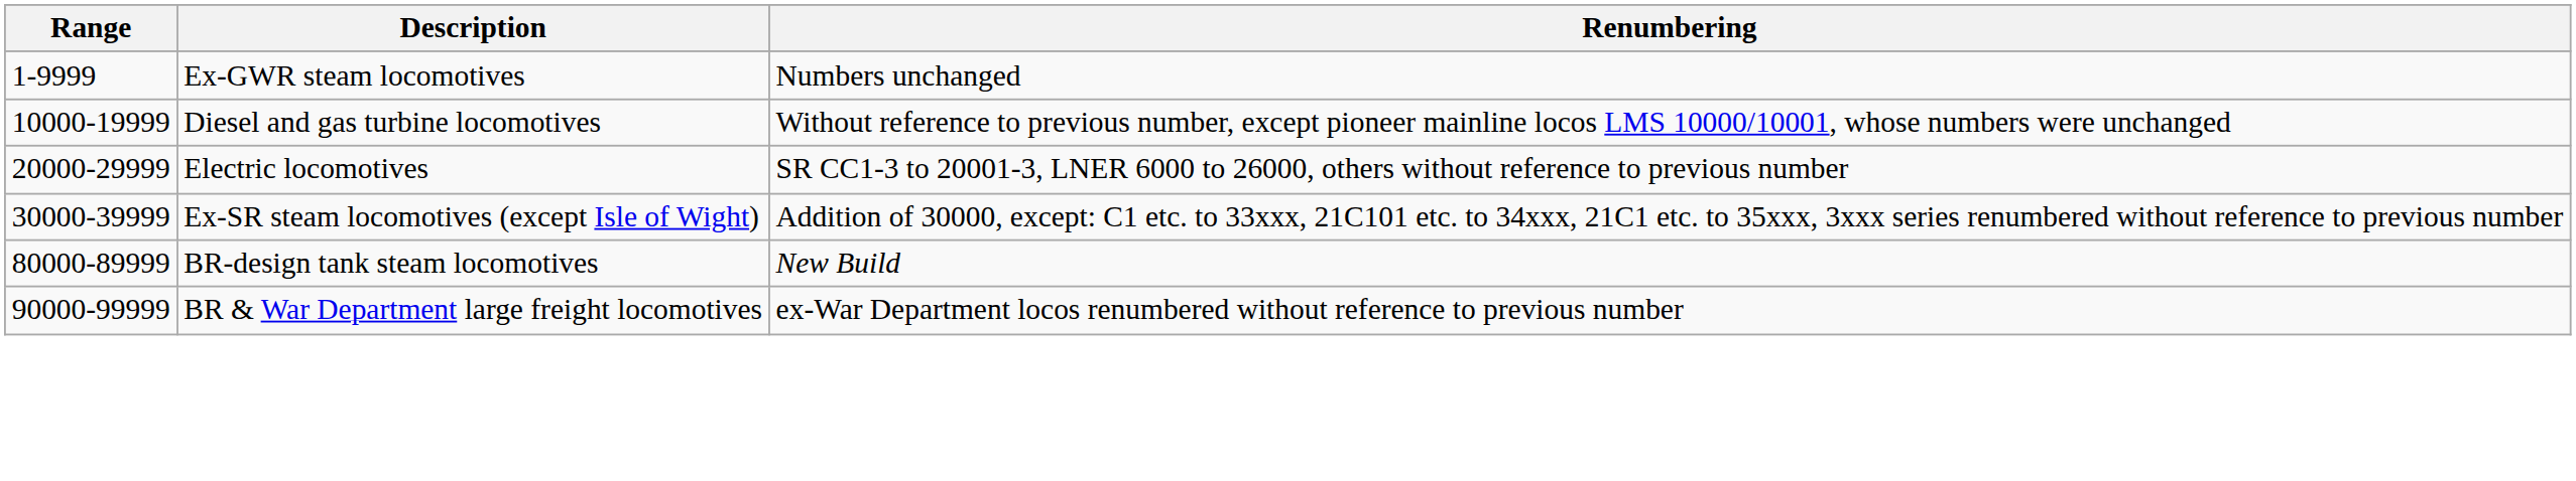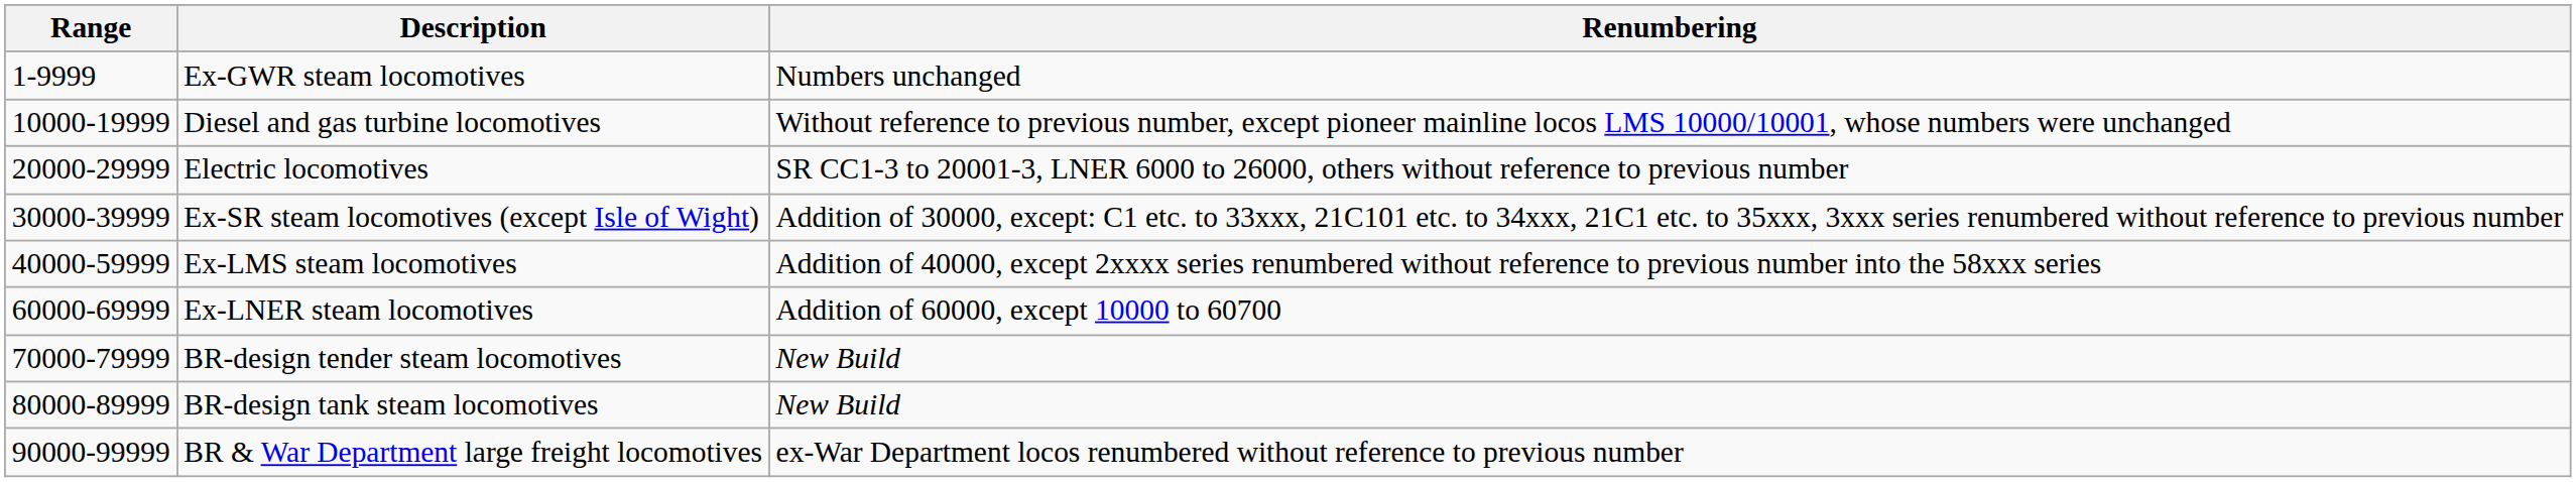 <table class="wikitable">
 <tr>
 <th>Range</th>
 <th>Description</th>
 <th>Renumbering</th>
 </tr>
 <tr>
 <td>1-9999</td>
 <td>Ex-GWR steam locomotives</td>
 <td>Numbers unchanged</td>
 </tr>
 <tr>
 <td>10000-19999</td>
 <td>Diesel and gas turbine locomotives</td>
 <td>Without reference to previous number, except pioneer mainline locos <a href='#'>LMS 10000/10001</a>, whose numbers were unchanged</td>
 </tr>
 <tr>
 <td>20000-29999</td>
 <td>Electric locomotives</td>
 <td>SR CC1-3 to 20001-3, LNER 6000 to 26000, others without reference to previous number</td>
 </tr>
 <tr>
 <td>30000-39999</td>
 <td>Ex-SR steam locomotives (except <a href='#'>Isle of Wight</a>)</td>
 <td>Addition of 30000, except: C1 etc. to 33xxx, 21C101 etc. to 34xxx, 21C1 etc. to 35xxx, 3xxx series renumbered without reference to previous number</td>
 </tr>
 <tr>
+<td>40000-59999</td>
+<td>Ex-LMS steam locomotives</td>
+<td>Addition of 40000, except 2xxxx series renumbered without reference to previous number into the 58xxx series</td>
+</tr>
+<tr>
+<td>60000-69999</td>
+<td>Ex-LNER steam locomotives</td>
+<td>Addition of 60000, except <a href='#'>10000</a> to 60700</td>
+</tr>
+<tr>
+<td>70000-79999</td>
+<td>BR-design tender steam locomotives</td>
+<td><em>New Build</em></td>
+</tr>
+<tr>
 <td>80000-89999</td>
 <td>BR-design tank steam locomotives</td>
 <td><em>New Build</em></td>
 </tr>
 <tr>
 <td>90000-99999</td>
 <td>BR & <a href='#'>War Department</a> large freight locomotives</td>
 <td>ex-War Department locos renumbered without reference to previous number</td>
 </tr>
 </table>
